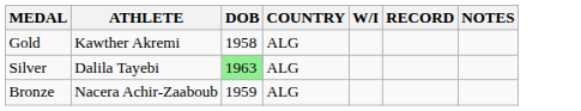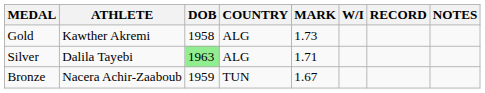 <table class="wikitable">
 <tr>
 <th>MEDAL</th>
 <th>ATHLETE</th>
 <th>DOB</th>
 <th>COUNTRY</th>
+<th>MARK</th>
 <th>W/I</th>
 <th>RECORD</th>
 <th>NOTES</th>
 </tr>
 <tr>
 <td>Gold</td>
 <td>Kawther Akremi</td>
 <td>1958</td>
 <td>ALG</td>
+<td>1.73</td>
 <td></td>
 <td></td>
 <td></td>
 </tr>
 <tr>
 <td>Silver</td>
 <td>Dalila Tayebi</td>
 <td style="background: lightgreen;">1963</td>
 <td>ALG</td>
+<td>1.71</td>
 <td></td>
 <td></td>
 <td></td>
 </tr>
 <tr>
 <td>Bronze</td>
 <td>Nacera Achir-Zaaboub</td>
 <td>1959</td>
-<td>ALG</td>
+<td>TUN</td>
+<td>1.67</td>
 <td></td>
 <td></td>
 <td></td>
 </tr>
 </table>
